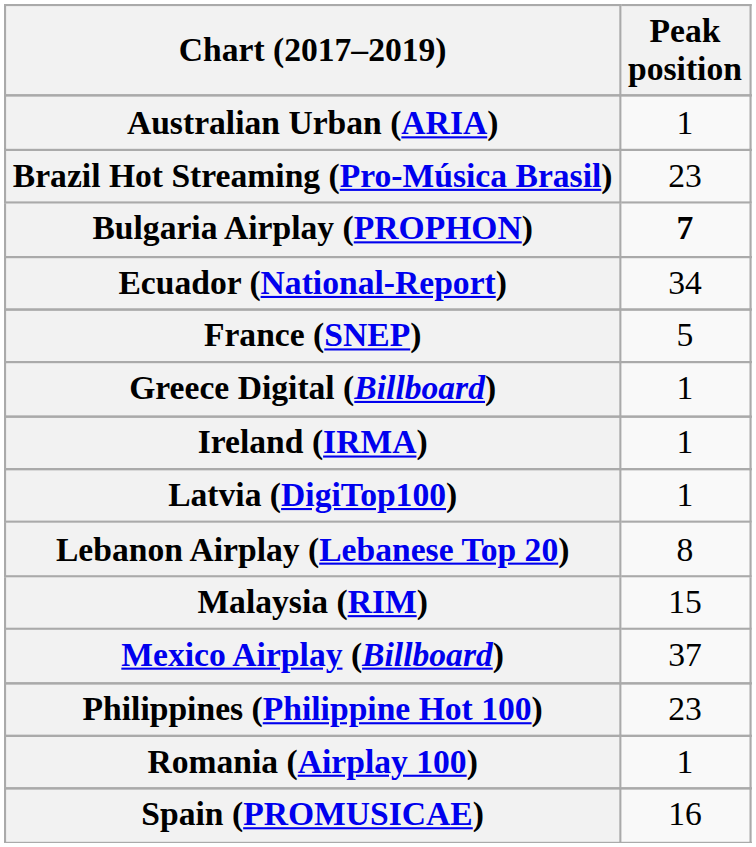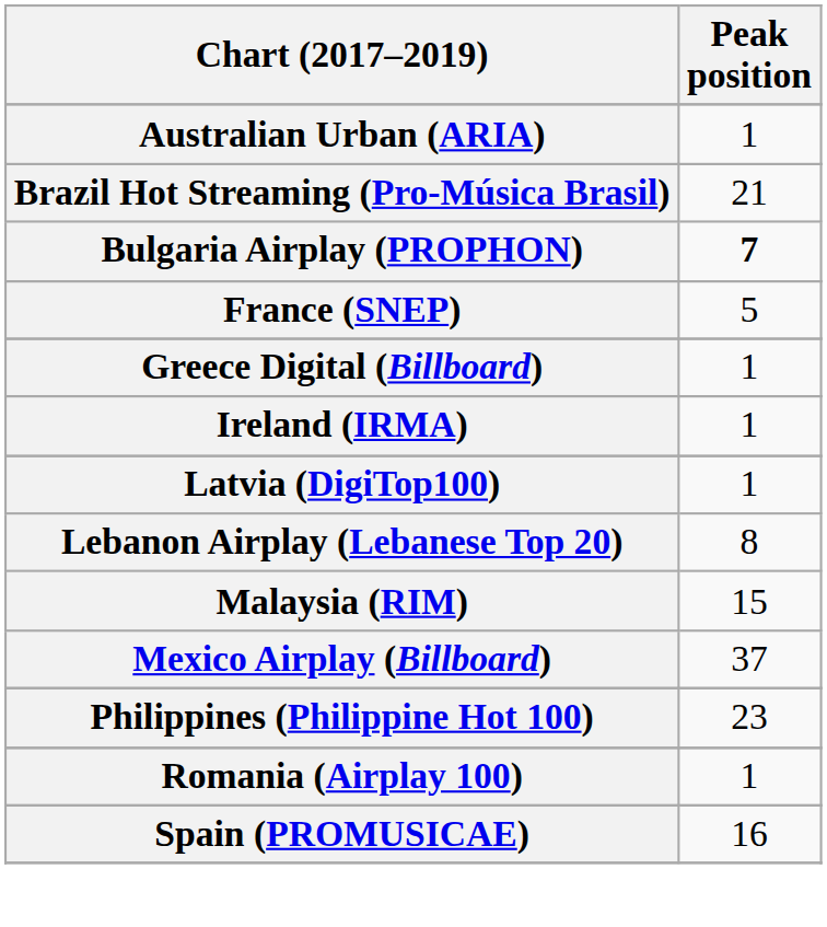 <table class="wikitable sortable plainrowheaders" style="text-align:center">
 <tr>
 <th scope="col">Chart (2017–2019)</th>
 <th scope="col">Peak<br> position</th>
 </tr>
 <tr>
 </tr>
 <tr>
 <th scope="row">Australian Urban (<a href='#'>ARIA</a>)</th>
 <td>1</td>
 </tr>
 <tr>
 </tr>
 <tr>
 </tr>
 <tr>
 </tr>
 <tr>
 <th scope="row">Brazil Hot Streaming (<a href='#'>Pro-Música Brasil</a>)</th>
-<td>23</td>
+<td>21</td>
 </tr>
 <tr>
 <th scope="row">Bulgaria Airplay (<a href='#'>PROPHON</a>)</th>
 <td><strong>7</strong></td>
 </tr>
 <tr>
 </tr>
 <tr>
 </tr>
 <tr>
 </tr>
 <tr>
 </tr>
 <tr>
-</tr>
-<tr>
-<th scope="row">Ecuador (<a href='#'>National-Report</a>)</th>
-<td>34</td>
 </tr>
 <tr>
 </tr>
 <tr>
 <th scope="row">France (<a href='#'>SNEP</a>)</th>
 <td>5</td>
 </tr>
 <tr>
 </tr>
 <tr>
 <th scope="row">Greece Digital (<em><a href='#'>Billboard</a></em>)</th>
 <td>1</td>
 </tr>
 <tr>
 </tr>
 <tr>
 </tr>
 <tr>
 <th scope="row">Ireland (<a href='#'>IRMA</a>)</th>
 <td>1</td>
 </tr>
 <tr>
 </tr>
 <tr>
 <th scope="row">Latvia (<a href='#'>DigiTop100</a>)</th>
 <td>1</td>
 </tr>
 <tr>
 <th scope="row">Lebanon Airplay (<a href='#'>Lebanese Top 20</a>)</th>
 <td>8</td>
 </tr>
 <tr>
 <th scope="row">Malaysia (<a href='#'>RIM</a>)</th>
 <td>15</td>
 </tr>
 <tr>
 <th scope="row"><a href='#'>Mexico Airplay</a> (<em><a href='#'>Billboard</a></em>)</th>
 <td>37</td>
 </tr>
 <tr>
 </tr>
 <tr>
 </tr>
 <tr>
 </tr>
 <tr>
 </tr>
 <tr>
 <th scope="row">Philippines (<a href='#'>Philippine Hot 100</a>)</th>
 <td>23</td>
 </tr>
 <tr>
 </tr>
 <tr>
 </tr>
 <tr>
 <th scope="row">Romania (<a href='#'>Airplay 100</a>)</th>
 <td>1</td>
 </tr>
 <tr>
 </tr>
 <tr>
 </tr>
 <tr>
 </tr>
 <tr>
 </tr>
 <tr>
 <th scope="row">Spain (<a href='#'>PROMUSICAE</a>)</th>
 <td>16</td>
 </tr>
 <tr>
 </tr>
 <tr>
 </tr>
 <tr>
 </tr>
 <tr>
 </tr>
 <tr>
 </tr>
 <tr>
 </tr>
 <tr>
 </tr>
 <tr>
 </tr>
 <tr>
 </tr>
 </table>
